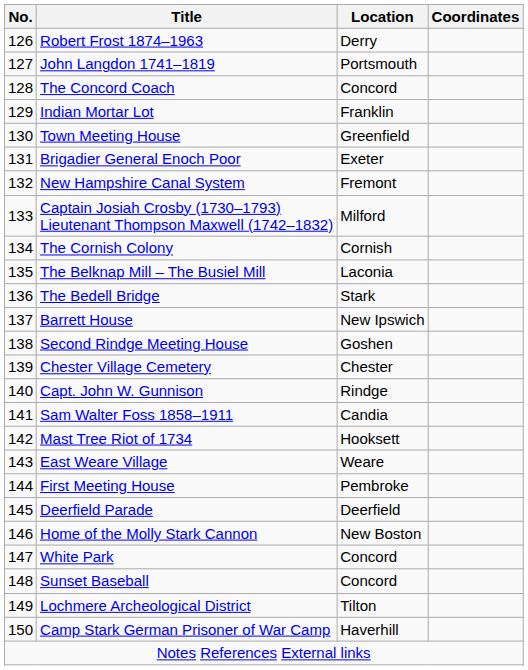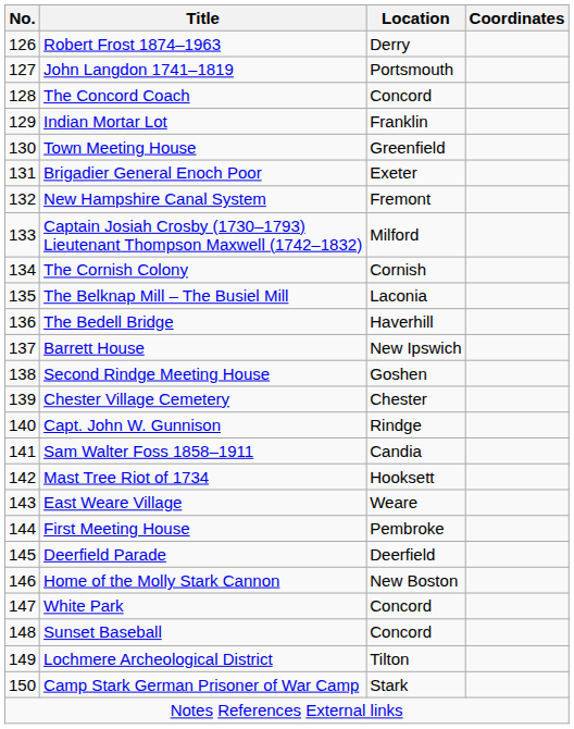 <table class="wikitable" style="text-align:left; font-size: 95%;">
 <tr>
 <th>No.</th>
 <th>Title</th>
 <th>Location</th>
 <th>Coordinates</th>
 </tr>
 <tr>
 <td>126</td>
 <td><a href='#'>Robert Frost 1874–1963</a></td>
 <td>Derry</td>
 <td></td>
 </tr>
 <tr>
 <td>127</td>
 <td><a href='#'>John Langdon 1741–1819</a></td>
 <td>Portsmouth</td>
 <td></td>
 </tr>
 <tr>
 <td>128</td>
 <td><a href='#'>The Concord Coach</a></td>
 <td>Concord</td>
 <td></td>
 </tr>
 <tr>
 <td>129</td>
 <td><a href='#'>Indian Mortar Lot</a></td>
 <td>Franklin</td>
 <td></td>
 </tr>
 <tr>
 <td>130</td>
 <td><a href='#'>Town Meeting House</a></td>
 <td>Greenfield</td>
 <td></td>
 </tr>
 <tr>
 <td>131</td>
 <td><a href='#'>Brigadier General Enoch Poor</a></td>
 <td>Exeter</td>
 <td></td>
 </tr>
 <tr>
 <td>132</td>
 <td><a href='#'>New Hampshire Canal System</a></td>
 <td>Fremont</td>
 <td></td>
 </tr>
 <tr>
 <td>133</td>
 <td><a href='#'>Captain Josiah Crosby (1730–1793)<br>Lieutenant Thompson Maxwell (1742–1832)</a></td>
 <td>Milford</td>
 <td></td>
 </tr>
 <tr>
 <td>134</td>
 <td><a href='#'>The Cornish Colony</a></td>
 <td>Cornish</td>
 <td></td>
 </tr>
 <tr>
 <td>135</td>
 <td><a href='#'>The Belknap Mill – The Busiel Mill</a></td>
 <td>Laconia</td>
 <td></td>
 </tr>
 <tr>
 <td>136</td>
 <td><a href='#'>The Bedell Bridge</a></td>
-<td>Stark</td>
+<td>Haverhill</td>
 <td></td>
 </tr>
 <tr>
 <td>137</td>
 <td><a href='#'>Barrett House</a></td>
 <td>New Ipswich</td>
 <td></td>
 </tr>
 <tr>
 <td>138</td>
 <td><a href='#'>Second Rindge Meeting House</a></td>
 <td>Goshen</td>
 <td></td>
 </tr>
 <tr>
 <td>139</td>
 <td><a href='#'>Chester Village Cemetery</a></td>
 <td>Chester</td>
 <td></td>
 </tr>
 <tr>
 <td>140</td>
 <td><a href='#'>Capt. John W. Gunnison</a></td>
 <td>Rindge</td>
 <td></td>
 </tr>
 <tr>
 <td>141</td>
 <td><a href='#'>Sam Walter Foss 1858–1911</a></td>
 <td>Candia</td>
 <td></td>
 </tr>
 <tr>
 <td>142</td>
 <td><a href='#'>Mast Tree Riot of 1734</a></td>
 <td>Hooksett</td>
 <td></td>
 </tr>
 <tr>
 <td>143</td>
 <td><a href='#'>East Weare Village</a></td>
 <td>Weare</td>
 <td></td>
 </tr>
 <tr>
 <td>144</td>
 <td><a href='#'>First Meeting House</a></td>
 <td>Pembroke</td>
 <td></td>
 </tr>
 <tr>
 <td>145</td>
 <td><a href='#'>Deerfield Parade</a></td>
 <td>Deerfield</td>
 <td></td>
 </tr>
 <tr>
 <td>146</td>
 <td><a href='#'>Home of the Molly Stark Cannon</a></td>
 <td>New Boston</td>
 <td></td>
 </tr>
 <tr>
 <td>147</td>
 <td><a href='#'>White Park</a></td>
 <td>Concord</td>
 <td></td>
 </tr>
 <tr>
 <td>148</td>
 <td><a href='#'>Sunset Baseball</a></td>
 <td>Concord</td>
 <td></td>
 </tr>
 <tr>
 <td>149</td>
 <td><a href='#'>Lochmere Archeological District</a></td>
 <td>Tilton</td>
 <td></td>
 </tr>
 <tr>
 <td>150</td>
 <td><a href='#'>Camp Stark German Prisoner of War Camp</a></td>
-<td>Haverhill</td>
+<td>Stark</td>
 <td></td>
 </tr>
 <tr>
 <td colspan=4 align=center><a href='#'>Notes</a>  <a href='#'>References</a>  <a href='#'>External links</a></td>
 </tr>
 </table>
